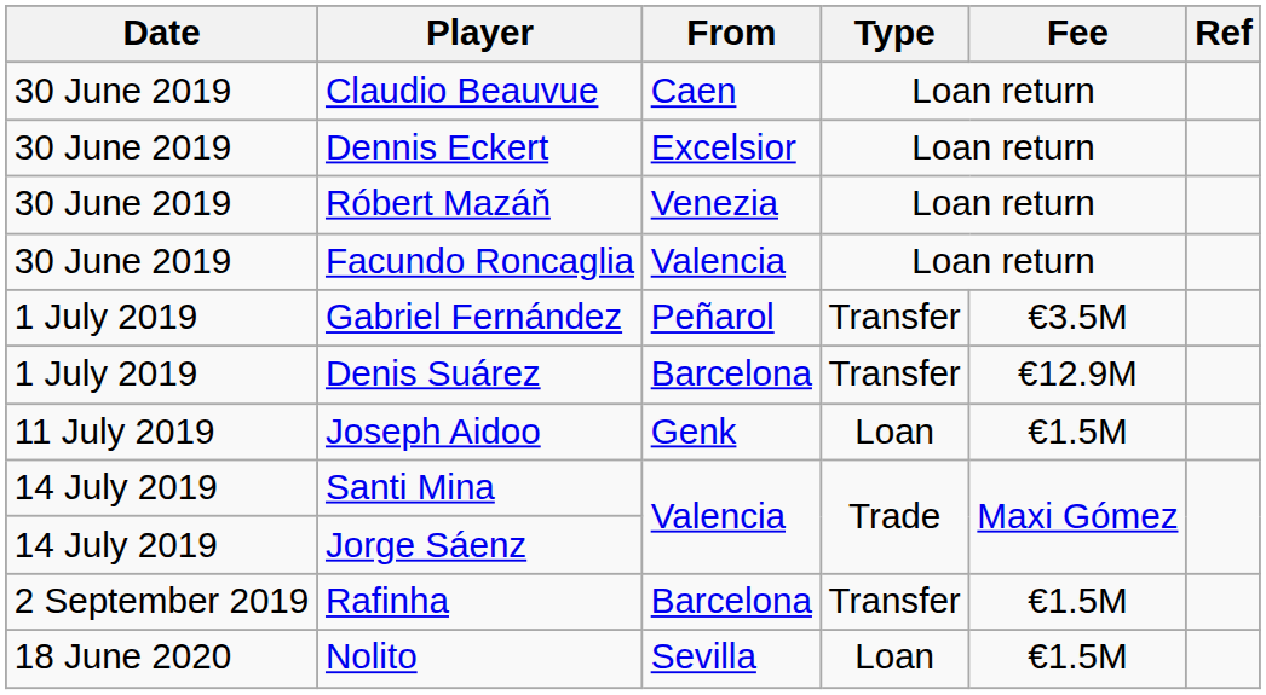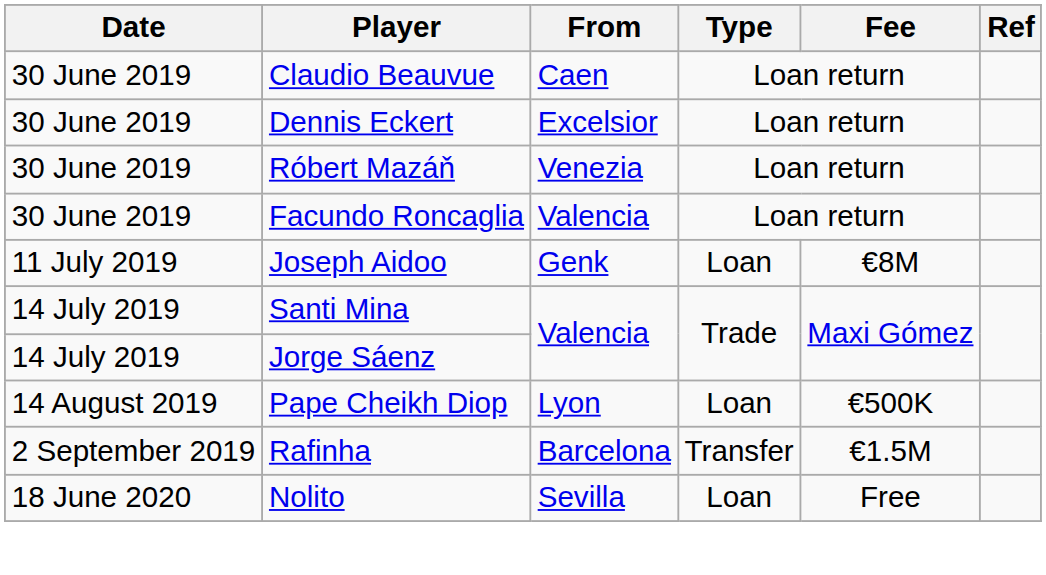 <table class="wikitable">
 <tr>
 <th>Date</th>
 <th>Player</th>
 <th>From</th>
 <th>Type</th>
 <th>Fee</th>
 <th>Ref</th>
 </tr>
 <tr>
 <td>30 June 2019</td>
 <td> <a href='#'>Claudio Beauvue</a></td>
 <td> <a href='#'>Caen</a></td>
 <td align=center colspan=2>Loan return</td>
 <td align=center></td>
 </tr>
 <tr>
 <td>30 June 2019</td>
 <td> <a href='#'>Dennis Eckert</a></td>
 <td> <a href='#'>Excelsior</a></td>
 <td align=center colspan=2>Loan return</td>
 <td align=center></td>
 </tr>
 <tr>
 <td>30 June 2019</td>
 <td> <a href='#'>Róbert Mazáň</a></td>
 <td> <a href='#'>Venezia</a></td>
 <td align=center colspan=2>Loan return</td>
 <td align=center></td>
 </tr>
 <tr>
 <td>30 June 2019</td>
 <td> <a href='#'>Facundo Roncaglia</a></td>
 <td><a href='#'>Valencia</a></td>
 <td align=center colspan=2>Loan return</td>
 <td align=center></td>
 </tr>
 <tr>
-<td>1 July 2019</td>
-<td> <a href='#'>Gabriel Fernández</a></td>
-<td> <a href='#'>Peñarol</a></td>
-<td align=center>Transfer</td>
-<td align=center>€3.5M</td>
-<td align=center></td>
-</tr>
-<tr>
-<td>1 July 2019</td>
-<td> <a href='#'>Denis Suárez</a></td>
-<td><a href='#'>Barcelona</a></td>
-<td align=center>Transfer</td>
-<td align=center>€12.9M</td>
-<td align=center></td>
-</tr>
-<tr>
 <td>11 July 2019</td>
 <td> <a href='#'>Joseph Aidoo</a></td>
 <td> <a href='#'>Genk</a></td>
 <td align=center>Loan</td>
-<td align=center>€1.5M</td>
+<td align=center>€8M</td>
 <td align=center></td>
 </tr>
 <tr>
 <td>14 July 2019</td>
 <td> <a href='#'>Santi Mina</a></td>
 <td rowspan=2><a href='#'>Valencia</a></td>
 <td align=center rowspan=2>Trade</td>
 <td align=center rowspan=2><a href='#'>Maxi Gómez</a></td>
 <td rowspan=2 align=center></td>
 </tr>
 <tr>
 <td>14 July 2019</td>
 <td> <a href='#'>Jorge Sáenz</a></td>
 </tr>
 <tr>
+<td>14 August 2019</td>
+<td> <a href='#'>Pape Cheikh Diop</a></td>
+<td> <a href='#'>Lyon</a></td>
+<td align=center>Loan</td>
+<td align=center>€500K</td>
+<td align=center></td>
+</tr>
+<tr>
 <td>2 September 2019</td>
 <td> <a href='#'>Rafinha</a></td>
 <td><a href='#'>Barcelona</a></td>
 <td align=center>Transfer</td>
 <td align=center>€1.5M</td>
 <td align=center></td>
 </tr>
 <tr>
 <td>18 June 2020</td>
 <td> <a href='#'>Nolito</a></td>
 <td><a href='#'>Sevilla</a></td>
 <td align=center>Loan</td>
-<td align=center>€1.5M</td>
+<td align=center>Free</td>
 <td align=center></td>
 </tr>
 </table>
